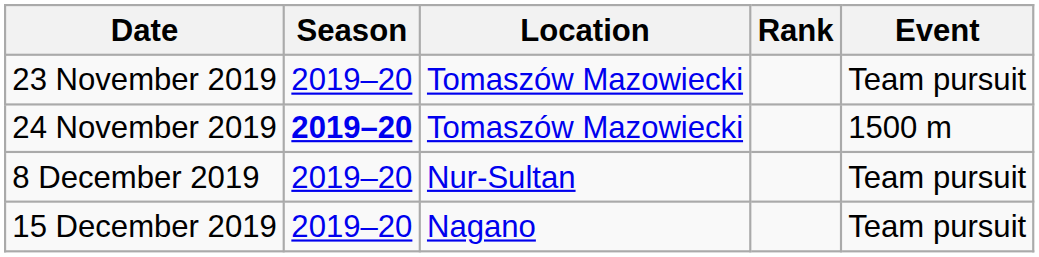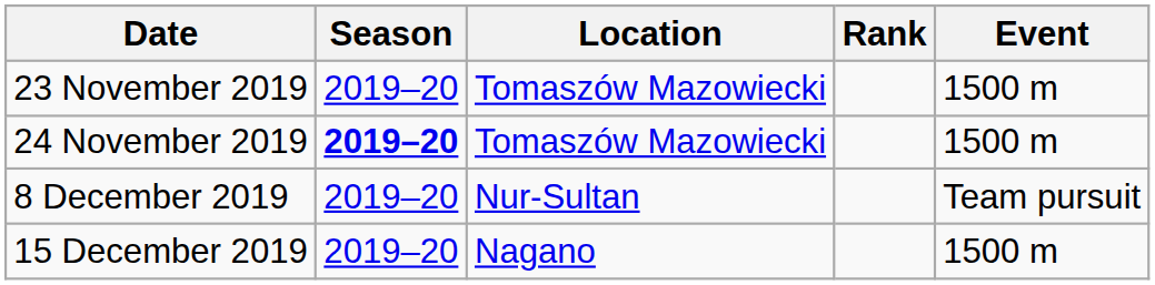 <table class="wikitable sortable" style="font-size:90%" style="text-align:center">
 <tr>
 <th>Date</th>
 <th>Season</th>
 <th>Location</th>
 <th>Rank</th>
 <th>Event</th>
 </tr>
 <tr>
 <td>23 November 2019</td>
 <td><a href='#'>2019–20</a></td>
 <td><a href='#'>Tomaszów Mazowiecki</a></td>
 <td></td>
-<td>Team pursuit</td>
+<td>1500 m</td>
 </tr>
 <tr>
 <td>24 November 2019</td>
 <td><strong><a href='#'>2019–20</a></strong></td>
 <td><a href='#'>Tomaszów Mazowiecki</a></td>
 <td></td>
 <td>1500 m</td>
 </tr>
 <tr>
 <td>8 December 2019</td>
 <td><a href='#'>2019–20</a></td>
 <td><a href='#'>Nur-Sultan</a></td>
 <td></td>
 <td>Team pursuit</td>
 </tr>
 <tr>
 <td>15 December 2019</td>
 <td><a href='#'>2019–20</a></td>
 <td><a href='#'>Nagano</a></td>
 <td></td>
-<td>Team pursuit</td>
+<td>1500 m</td>
 </tr>
 </table>
